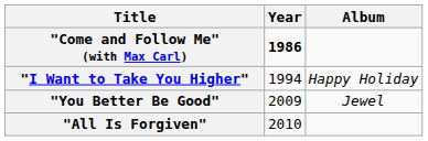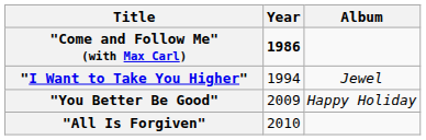 <table class="wikitable plainrowheaders" style="text-align:center;" border="1">
 <tr>
 <th style="width:18em;">Title</th>
 <th>Year</th>
 <th>Album</th>
 </tr>
 <tr>
 <th scope="row">"Come and Follow Me"<br><small>(with <a href='#'>Max Carl</a>)</small></th>
 <td><strong>1986</strong></td>
 <td></td>
 </tr>
 <tr>
 <th scope="row">"<a href='#'>I Want to Take You Higher</a>"</th>
 <td>1994</td>
-<td><em>Happy Holiday</em></td>
+<td><em>Jewel</em></td>
 </tr>
 <tr>
 <th scope="row">"You Better Be Good"</th>
 <td>2009</td>
-<td><em>Jewel</em></td>
+<td><em>Happy Holiday</em></td>
 </tr>
 <tr>
 <th scope="row">"All Is Forgiven"</th>
 <td>2010</td>
 <td></td>
 </tr>
 </table>
